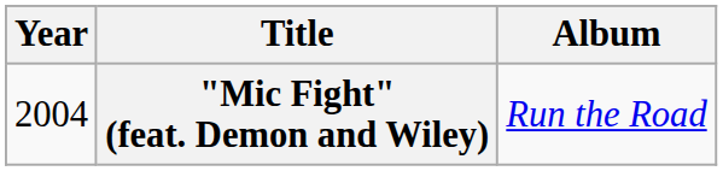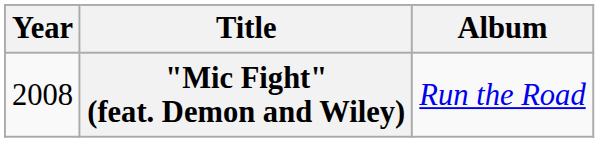 <table class="wikitable plainrowheaders" style="text-align:center;">
 <tr>
 <th scope="col">Year</th>
 <th scope="col">Title</th>
 <th scope="col">Album</th>
 </tr>
 <tr>
-<td>2004</td>
+<td>2008</td>
 <th scope="row">"Mic Fight"<br><span>(feat. Demon and Wiley)</span></th>
 <td><em><a href='#'>Run the Road</a></em></td>
 </tr>
 </table>
